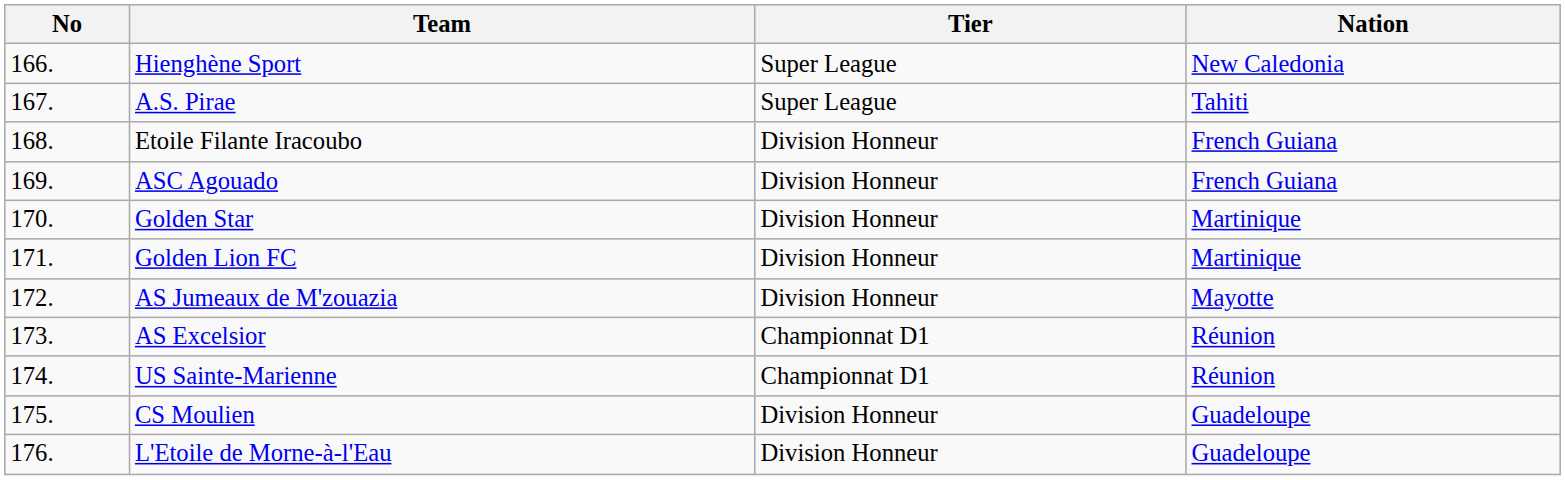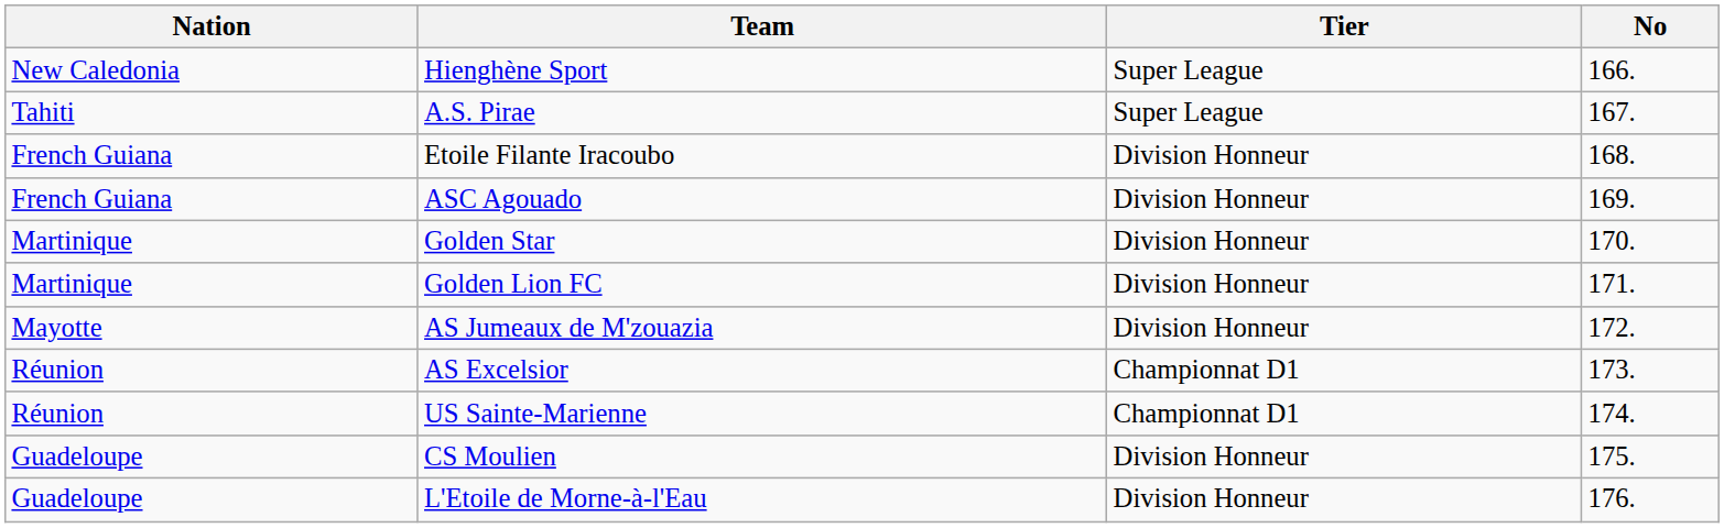 <table class="wikitable" style="text-align: left" width=80%>
 <tr>
-<th>No</th>
+<th>Nation</th>
 <th>Team</th>
 <th>Tier</th>
-<th>Nation</th>
+<th>No</th>
 </tr>
 <tr>
-<td>166.</td>
+<td> <a href='#'>New Caledonia</a></td>
 <td><a href='#'>Hienghène Sport</a></td>
 <td>Super League</td>
-<td> <a href='#'>New Caledonia</a></td>
+<td>166.</td>
 </tr>
 <tr>
-<td>167.</td>
+<td> <a href='#'>Tahiti</a></td>
 <td><a href='#'>A.S. Pirae</a></td>
 <td>Super League</td>
-<td> <a href='#'>Tahiti</a></td>
+<td>167.</td>
 </tr>
 <tr>
-<td>168.</td>
+<td> <a href='#'>French Guiana</a></td>
 <td>Etoile Filante Iracoubo</td>
 <td>Division Honneur</td>
-<td> <a href='#'>French Guiana</a></td>
+<td>168.</td>
 </tr>
 <tr>
-<td>169.</td>
+<td> <a href='#'>French Guiana</a></td>
 <td><a href='#'>ASC Agouado</a></td>
 <td>Division Honneur</td>
-<td> <a href='#'>French Guiana</a></td>
+<td>169.</td>
 </tr>
 <tr>
-<td>170.</td>
+<td> <a href='#'>Martinique</a></td>
 <td><a href='#'>Golden Star</a></td>
 <td>Division Honneur</td>
-<td> <a href='#'>Martinique</a></td>
+<td>170.</td>
 </tr>
 <tr>
-<td>171.</td>
+<td> <a href='#'>Martinique</a></td>
 <td><a href='#'>Golden Lion FC</a></td>
 <td>Division Honneur</td>
-<td> <a href='#'>Martinique</a></td>
+<td>171.</td>
 </tr>
 <tr>
-<td>172.</td>
+<td> <a href='#'>Mayotte</a></td>
 <td><a href='#'>AS Jumeaux de M'zouazia</a></td>
 <td>Division Honneur</td>
-<td> <a href='#'>Mayotte</a></td>
+<td>172.</td>
 </tr>
 <tr>
-<td>173.</td>
+<td> <a href='#'>Réunion</a></td>
 <td><a href='#'>AS Excelsior</a></td>
 <td>Championnat D1</td>
-<td> <a href='#'>Réunion</a></td>
+<td>173.</td>
 </tr>
 <tr>
-<td>174.</td>
+<td> <a href='#'>Réunion</a></td>
 <td><a href='#'>US Sainte-Marienne</a></td>
 <td>Championnat D1</td>
-<td> <a href='#'>Réunion</a></td>
+<td>174.</td>
 </tr>
 <tr>
-<td>175.</td>
+<td> <a href='#'>Guadeloupe</a></td>
 <td><a href='#'>CS Moulien</a></td>
 <td>Division Honneur</td>
-<td> <a href='#'>Guadeloupe</a></td>
+<td>175.</td>
 </tr>
 <tr>
-<td>176.</td>
+<td> <a href='#'>Guadeloupe</a></td>
 <td><a href='#'>L'Etoile de Morne-à-l'Eau</a></td>
 <td>Division Honneur</td>
-<td> <a href='#'>Guadeloupe</a></td>
+<td>176.</td>
 </tr>
 </table>
